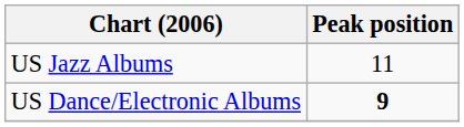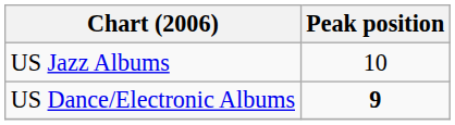 <table class="wikitable">
 <tr>
 <th>Chart (2006)</th>
 <th>Peak position</th>
 </tr>
 <tr>
 <td>US <a href='#'>Jazz Albums</a></td>
-<td style="text-align:center;">11</td>
+<td style="text-align:center;">10</td>
 </tr>
 <tr>
 <td>US <a href='#'>Dance/Electronic Albums</a></td>
 <td style="text-align:center;"><strong>9</strong></td>
 </tr>
 <tr>
 </tr>
 </table>
